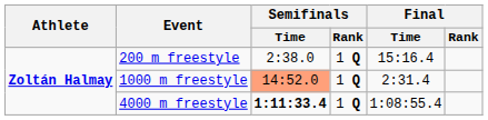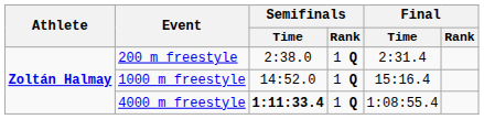 <table class=wikitable style="font-size:90%; text-align:center">
 <tr>
 <th rowspan=2>Athlete</th>
 <th rowspan=2>Event</th>
 <th colspan=2>Semifinals</th>
 <th colspan=2>Final</th>
 </tr>
 <tr style="font-size:95%">
 <th>Time</th>
 <th>Rank</th>
 <th>Time</th>
 <th>Rank</th>
 </tr>
 <tr>
 <td rowspan=3 style="text-align:left"><strong><a href='#'>Zoltán Halmay</a></strong></td>
 <td style="text-align:left"><a href='#'>200 m freestyle</a></td>
 <td>2:38.0</td>
 <td>1 <strong>Q</strong></td>
-<td>15:16.4</td>
+<td>2:31.4</td>
 <td></td>
 </tr>
 <tr>
 <td style="text-align:left"><a href='#'>1000 m freestyle</a></td>
-<td style="background: lightsalmon;">14:52.0</td>
+<td>14:52.0</td>
 <td>1 <strong>Q</strong></td>
-<td>2:31.4</td>
+<td>15:16.4</td>
 <td></td>
 </tr>
 <tr>
 <td style="text-align:left"><a href='#'>4000 m freestyle</a></td>
 <td><strong>1:11:33.4</strong></td>
 <td>1 <strong>Q</strong></td>
 <td>1:08:55.4</td>
 <td></td>
 </tr>
 </table>
